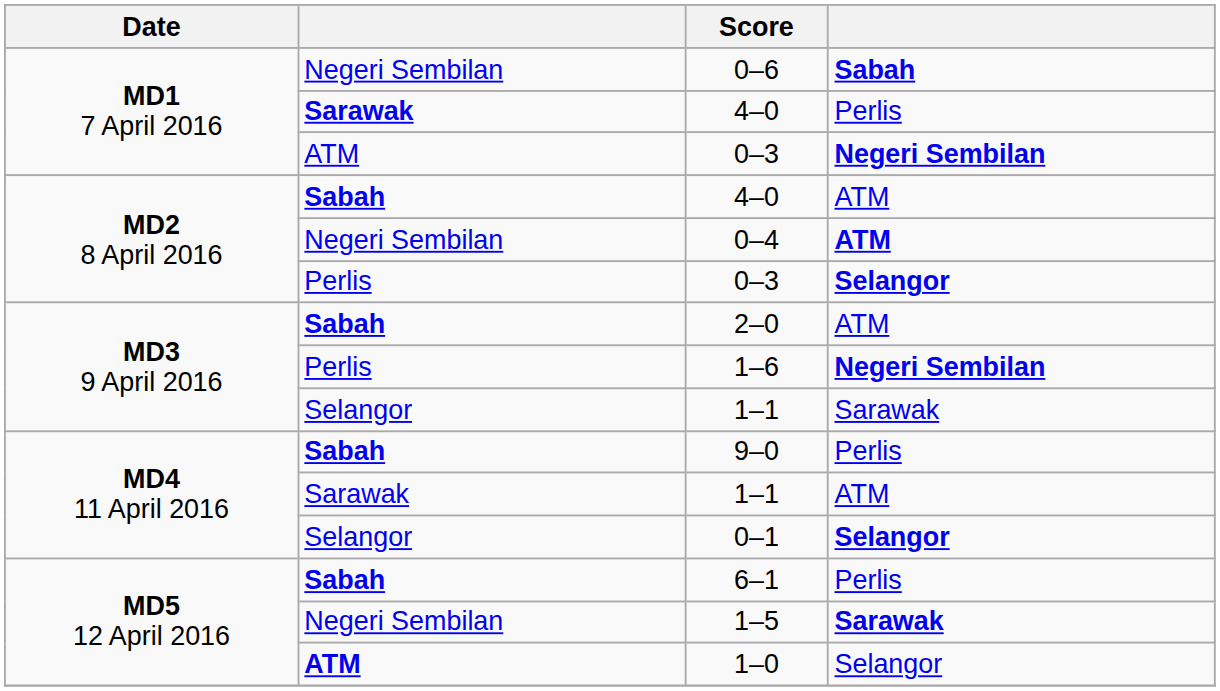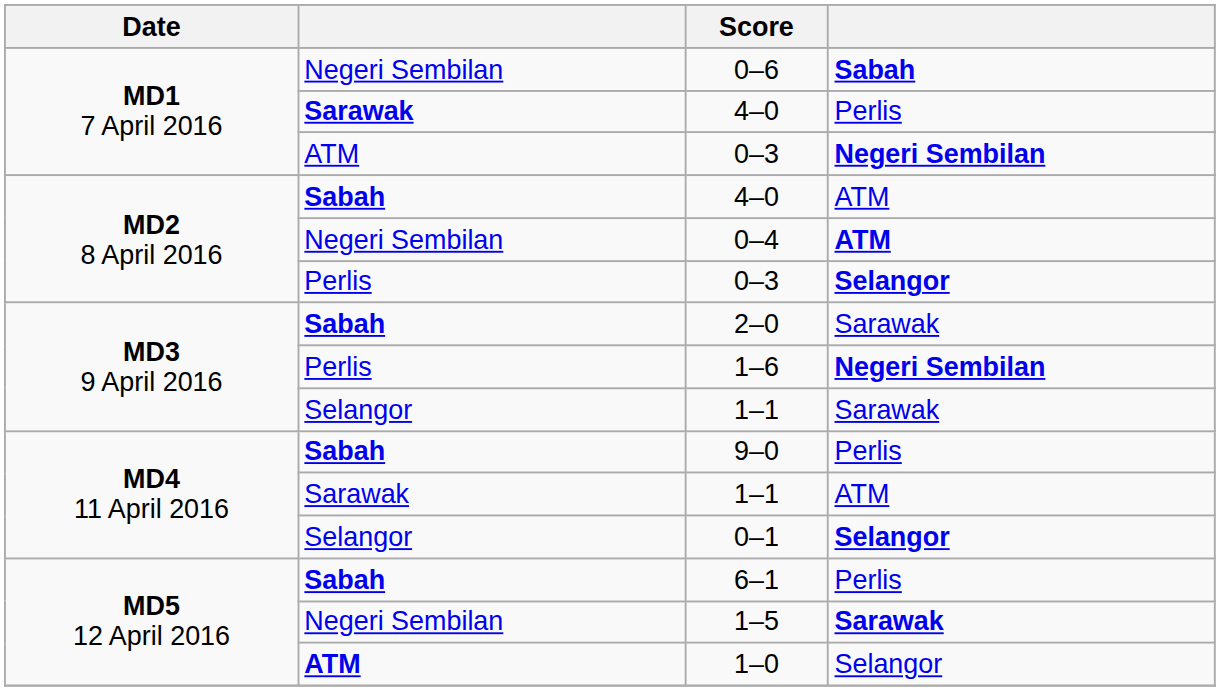 <table class="wikitable" style="text-align: center; font-size:90% ">
 <tr>
 <th width="150">Date</th>
 <th align="right" width="200"></th>
 <th width="70">Score</th>
 <th align="left" width="200"></th>
 </tr>
 <tr>
 <td rowspan=3><strong>MD1</strong> <br> 7 April 2016</td>
 <td align=left> <a href='#'>Negeri Sembilan</a></td>
 <td align=center>0–6</td>
 <td align=left><strong> <a href='#'>Sabah</a></strong></td>
 </tr>
 <tr>
 <td align=left><strong> <a href='#'>Sarawak</a></strong></td>
 <td align=center>4–0</td>
 <td align=left> <a href='#'>Perlis</a></td>
 </tr>
 <tr>
 <td align=left> <a href='#'>ATM</a></td>
 <td align=center>0–3</td>
 <td align=left><strong> <a href='#'>Negeri Sembilan</a></strong></td>
 </tr>
 <tr>
 <td rowspan=3><strong>MD2</strong> <br> 8 April 2016</td>
 <td align=left><strong> <a href='#'>Sabah</a></strong></td>
 <td align=center>4–0</td>
 <td align=left> <a href='#'>ATM</a></td>
 </tr>
 <tr>
 <td align=left> <a href='#'>Negeri Sembilan</a></td>
 <td align=center>0–4</td>
 <td align=left><strong> <a href='#'>ATM</a></strong></td>
 </tr>
 <tr>
 <td align=left> <a href='#'>Perlis</a></td>
 <td align=center>0–3</td>
 <td align=left><strong> <a href='#'>Selangor</a></strong></td>
 </tr>
 <tr>
 <td rowspan=3><strong>MD3</strong> <br> 9 April 2016</td>
 <td align=left><strong> <a href='#'>Sabah</a></strong></td>
 <td align=center>2–0</td>
-<td align=left> <a href='#'>ATM</a></td>
+<td align=left> <a href='#'>Sarawak</a></td>
 </tr>
 <tr>
 <td align=left> <a href='#'>Perlis</a></td>
 <td align=center>1–6</td>
 <td align=left><strong> <a href='#'>Negeri Sembilan</a></strong></td>
 </tr>
 <tr>
 <td align=left> <a href='#'>Selangor</a></td>
 <td align=center>1–1</td>
 <td align=left> <a href='#'>Sarawak</a></td>
 </tr>
 <tr>
 <td rowspan=3><strong>MD4</strong> <br> 11 April 2016</td>
 <td align=left><strong> <a href='#'>Sabah</a></strong></td>
 <td align=center>9–0</td>
 <td align=left> <a href='#'>Perlis</a></td>
 </tr>
 <tr>
 <td align=left> <a href='#'>Sarawak</a></td>
 <td align=center>1–1</td>
 <td align=left> <a href='#'>ATM</a></td>
 </tr>
 <tr>
 <td align=left> <a href='#'>Selangor</a></td>
 <td align=center>0–1</td>
 <td align=left><strong> <a href='#'>Selangor</a></strong></td>
 </tr>
 <tr>
 <td rowspan=3><strong>MD5</strong> <br> 12 April 2016</td>
 <td align=left><strong> <a href='#'>Sabah</a></strong></td>
 <td align=center>6–1</td>
 <td align=left> <a href='#'>Perlis</a></td>
 </tr>
 <tr>
 <td align=left> <a href='#'>Negeri Sembilan</a></td>
 <td align=center>1–5</td>
 <td align=left><strong> <a href='#'>Sarawak</a></strong></td>
 </tr>
 <tr>
 <td align=left><strong> <a href='#'>ATM</a></strong></td>
 <td align=center>1–0</td>
 <td align=left> <a href='#'>Selangor</a></td>
 </tr>
 <tr>
 </tr>
 </table>
